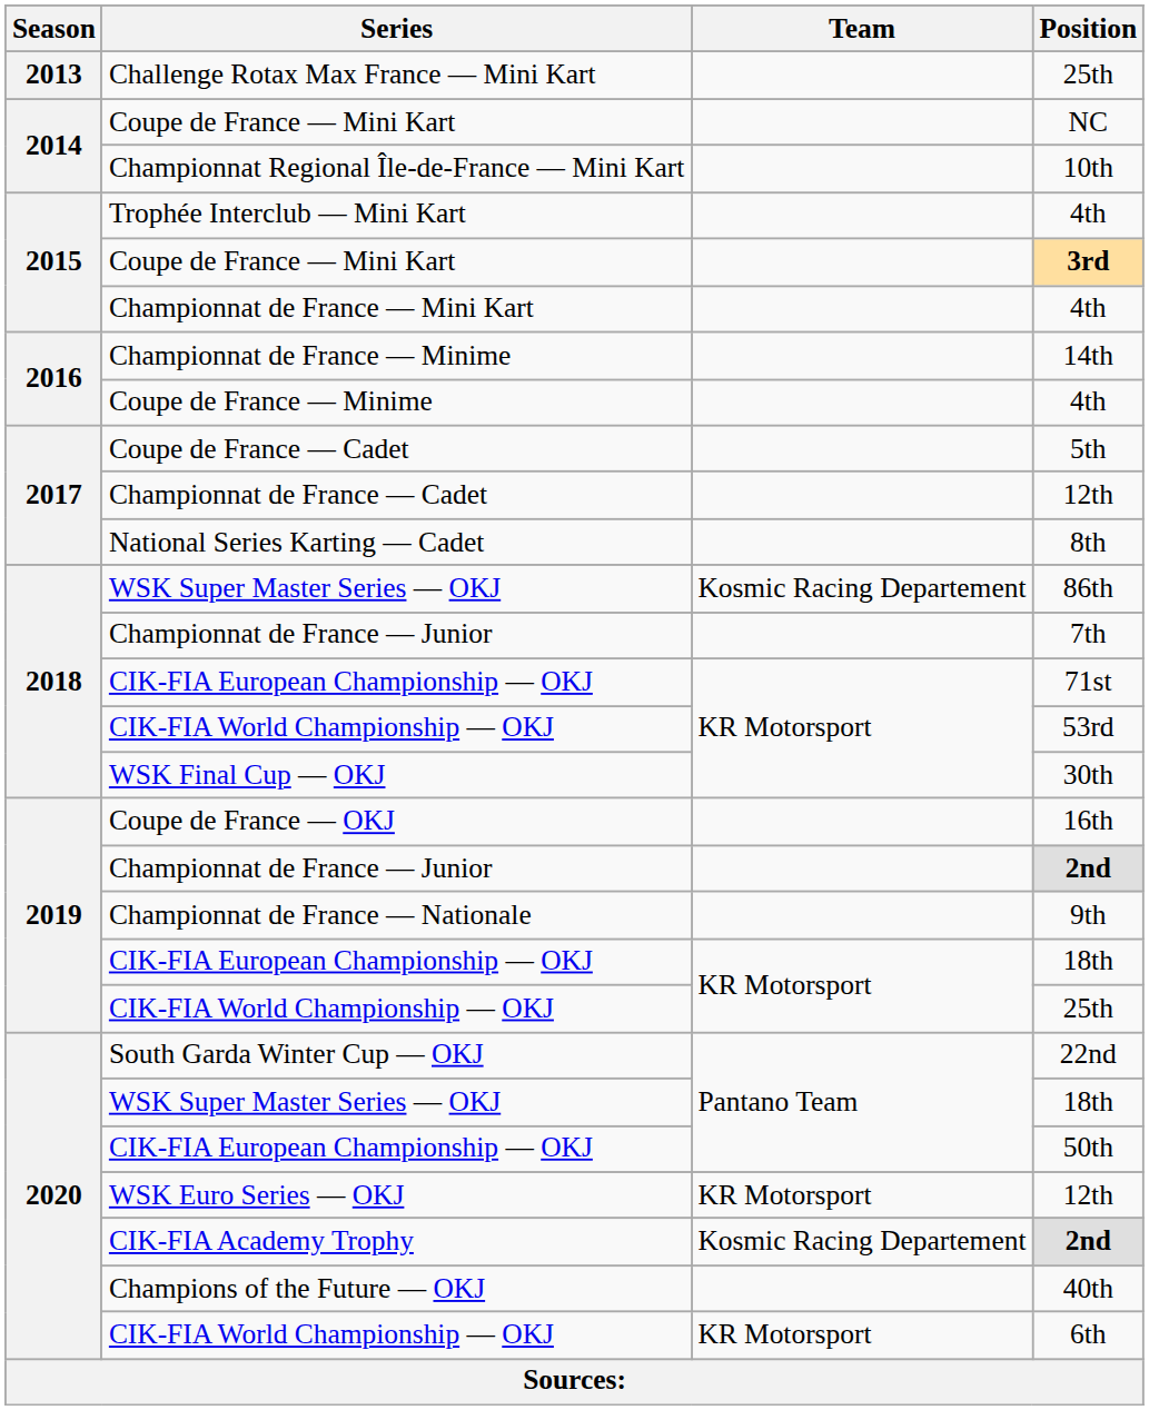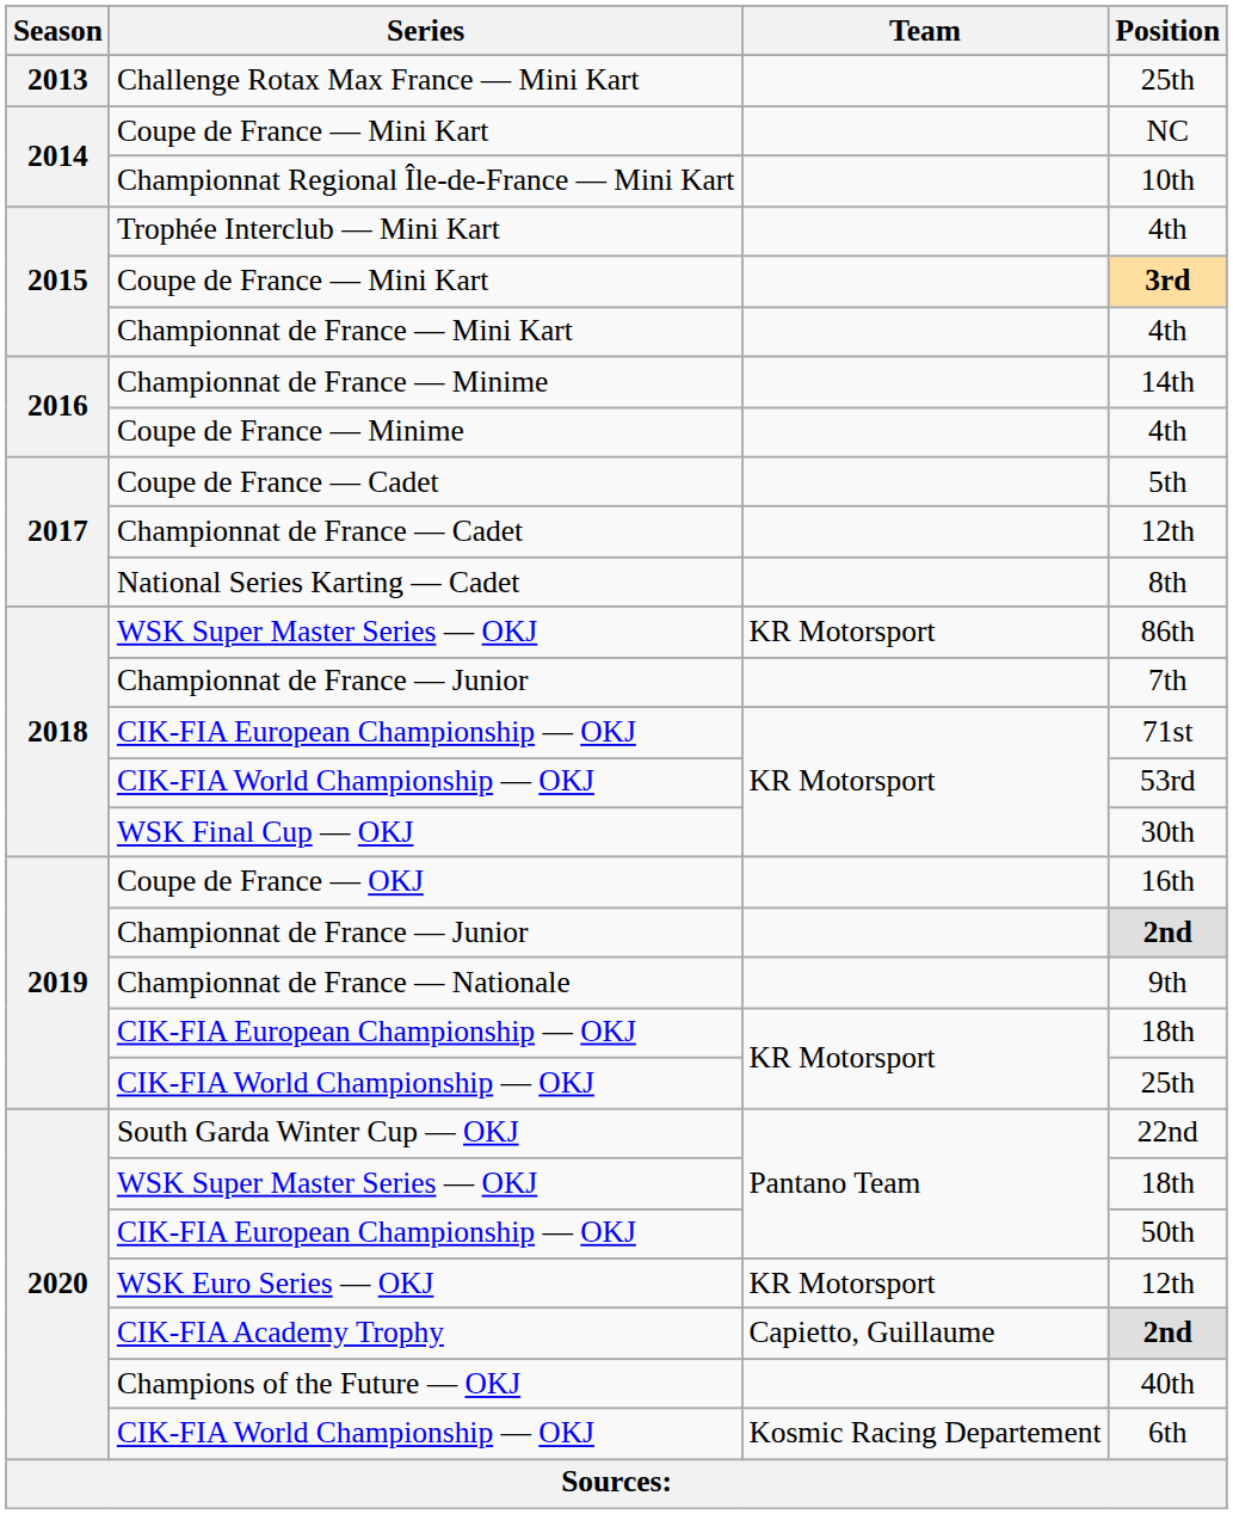 <table class="wikitable" style="font-size: 85%; text-align:center">
 <tr>
 <th>Season</th>
 <th>Series</th>
 <th>Team</th>
 <th>Position</th>
 </tr>
 <tr>
 <th>2013</th>
 <td align="left">Challenge Rotax Max France — Mini Kart</td>
 <td align="left"></td>
 <td>25th</td>
 </tr>
 <tr>
 <th rowspan="2">2014</th>
 <td align="left">Coupe de France — Mini Kart</td>
 <td align="left"></td>
 <td>NC</td>
 </tr>
 <tr>
 <td align="left">Championnat Regional Île-de-France — Mini Kart</td>
 <td align="left"></td>
 <td>10th</td>
 </tr>
 <tr>
 <th rowspan="3">2015</th>
 <td align="left">Trophée Interclub — Mini Kart</td>
 <td align="left"></td>
 <td>4th</td>
 </tr>
 <tr>
 <td align="left">Coupe de France — Mini Kart</td>
 <td align="left"></td>
 <td style="background:#FFDF9F;"><strong>3rd</strong></td>
 </tr>
 <tr>
 <td align="left">Championnat de France — Mini Kart</td>
 <td align="left"></td>
 <td>4th</td>
 </tr>
 <tr>
 <th rowspan="2">2016</th>
 <td align="left">Championnat de France — Minime</td>
 <td align="left"></td>
 <td>14th</td>
 </tr>
 <tr>
 <td align="left">Coupe de France — Minime</td>
 <td align="left"></td>
 <td>4th</td>
 </tr>
 <tr>
 <th rowspan="3">2017</th>
 <td align="left">Coupe de France — Cadet</td>
 <td align="left"></td>
 <td>5th</td>
 </tr>
 <tr>
 <td align="left">Championnat de France — Cadet</td>
 <td align="left"></td>
 <td>12th</td>
 </tr>
 <tr>
 <td align="left">National Series Karting — Cadet</td>
 <td align="left"></td>
 <td>8th</td>
 </tr>
 <tr>
 <th rowspan="5">2018</th>
 <td align="left"><a href='#'>WSK Super Master Series</a> — <a href='#'>OKJ</a></td>
-<td align="left">Kosmic Racing Departement</td>
+<td align="left">KR Motorsport</td>
 <td>86th</td>
 </tr>
 <tr>
 <td align="left">Championnat de France — Junior</td>
 <td align="left"></td>
 <td>7th</td>
 </tr>
 <tr>
 <td align="left"><a href='#'>CIK-FIA European Championship</a> — <a href='#'>OKJ</a></td>
 <td rowspan="3" align="left">KR Motorsport</td>
 <td>71st</td>
 </tr>
 <tr>
 <td align="left"><a href='#'>CIK-FIA World Championship</a> — <a href='#'>OKJ</a></td>
 <td>53rd</td>
 </tr>
 <tr>
 <td align="left"><a href='#'>WSK Final Cup</a> — <a href='#'>OKJ</a></td>
 <td>30th</td>
 </tr>
 <tr>
 <th rowspan="5">2019</th>
 <td align="left">Coupe de France — <a href='#'>OKJ</a></td>
 <td align="left"></td>
 <td>16th</td>
 </tr>
 <tr>
 <td align="left">Championnat de France — Junior</td>
 <td align="left"></td>
 <td style="background:#DFDFDF;"><strong>2nd</strong></td>
 </tr>
 <tr>
 <td align="left">Championnat de France — Nationale</td>
 <td align="left"></td>
 <td>9th</td>
 </tr>
 <tr>
 <td align="left"><a href='#'>CIK-FIA European Championship</a> — <a href='#'>OKJ</a></td>
 <td rowspan="2" align="left">KR Motorsport</td>
 <td>18th</td>
 </tr>
 <tr>
 <td align="left"><a href='#'>CIK-FIA World Championship</a> — <a href='#'>OKJ</a></td>
 <td>25th</td>
 </tr>
 <tr>
 <th rowspan="7">2020</th>
 <td align="left">South Garda Winter Cup — <a href='#'>OKJ</a></td>
 <td rowspan="3" align="left">Pantano Team</td>
 <td>22nd</td>
 </tr>
 <tr>
 <td align="left"><a href='#'>WSK Super Master Series</a> — <a href='#'>OKJ</a></td>
 <td>18th</td>
 </tr>
 <tr>
 <td align="left"><a href='#'>CIK-FIA European Championship</a> — <a href='#'>OKJ</a></td>
 <td>50th</td>
 </tr>
 <tr>
 <td align="left"><a href='#'>WSK Euro Series</a> — <a href='#'>OKJ</a></td>
 <td align="left">KR Motorsport</td>
 <td>12th</td>
 </tr>
 <tr>
 <td align="left"><a href='#'>CIK-FIA Academy Trophy</a></td>
-<td align="left">Kosmic Racing Departement</td>
+<td align="left">Capietto, Guillaume</td>
 <td style="background:#DFDFDF;"><strong>2nd</strong></td>
 </tr>
 <tr>
 <td align="left">Champions of the Future — <a href='#'>OKJ</a></td>
 <td align="left"></td>
 <td>40th</td>
 </tr>
 <tr>
 <td align="left"><a href='#'>CIK-FIA World Championship</a> — <a href='#'>OKJ</a></td>
-<td align="left">KR Motorsport</td>
+<td align="left">Kosmic Racing Departement</td>
 <td>6th</td>
 </tr>
 <tr>
 <th colspan="4">Sources:</th>
 </tr>
 </table>
